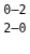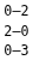 <table cellspacing=1 width=70%>
 <tr>
 <th width=25%></th>
 <th width=30%></th>
 <th width=15%></th>
 <th width=30%></th>
 </tr>
 <tr>
 <td></td>
 <td align=right></td>
 <td align=center>0–2</td>
 <td></td>
 </tr>
 <tr>
 <td></td>
 <td align=right></td>
 <td align=center>2–0</td>
 <td></td>
 </tr>
+<tr>
+<td></td>
+<td align=right></td>
+<td align=center>0–3</td>
+<td></td>
+</tr>
 </table>
